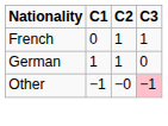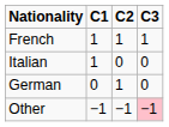 <table class="wikitable">
 <tr>
 <td><strong>Nationality</strong></td>
 <td><strong>C1</strong></td>
 <td><strong>C2</strong></td>
 <td><strong>C3</strong></td>
 </tr>
 <tr>
 <td>French</td>
-<td>0</td>
+<td>1</td>
 <td>1</td>
 <td>1</td>
 </tr>
 <tr>
+<td>Italian</td>
+<td>1</td>
+<td>0</td>
+<td>0</td>
+</tr>
+<tr>
 <td>German</td>
-<td>1</td>
+<td>0</td>
 <td>1</td>
 <td>0</td>
 </tr>
 <tr>
 <td>Other</td>
 <td>−1</td>
-<td>−0</td>
+<td>−1</td>
 <td style="background: pink;">−1</td>
 </tr>
 </table>
